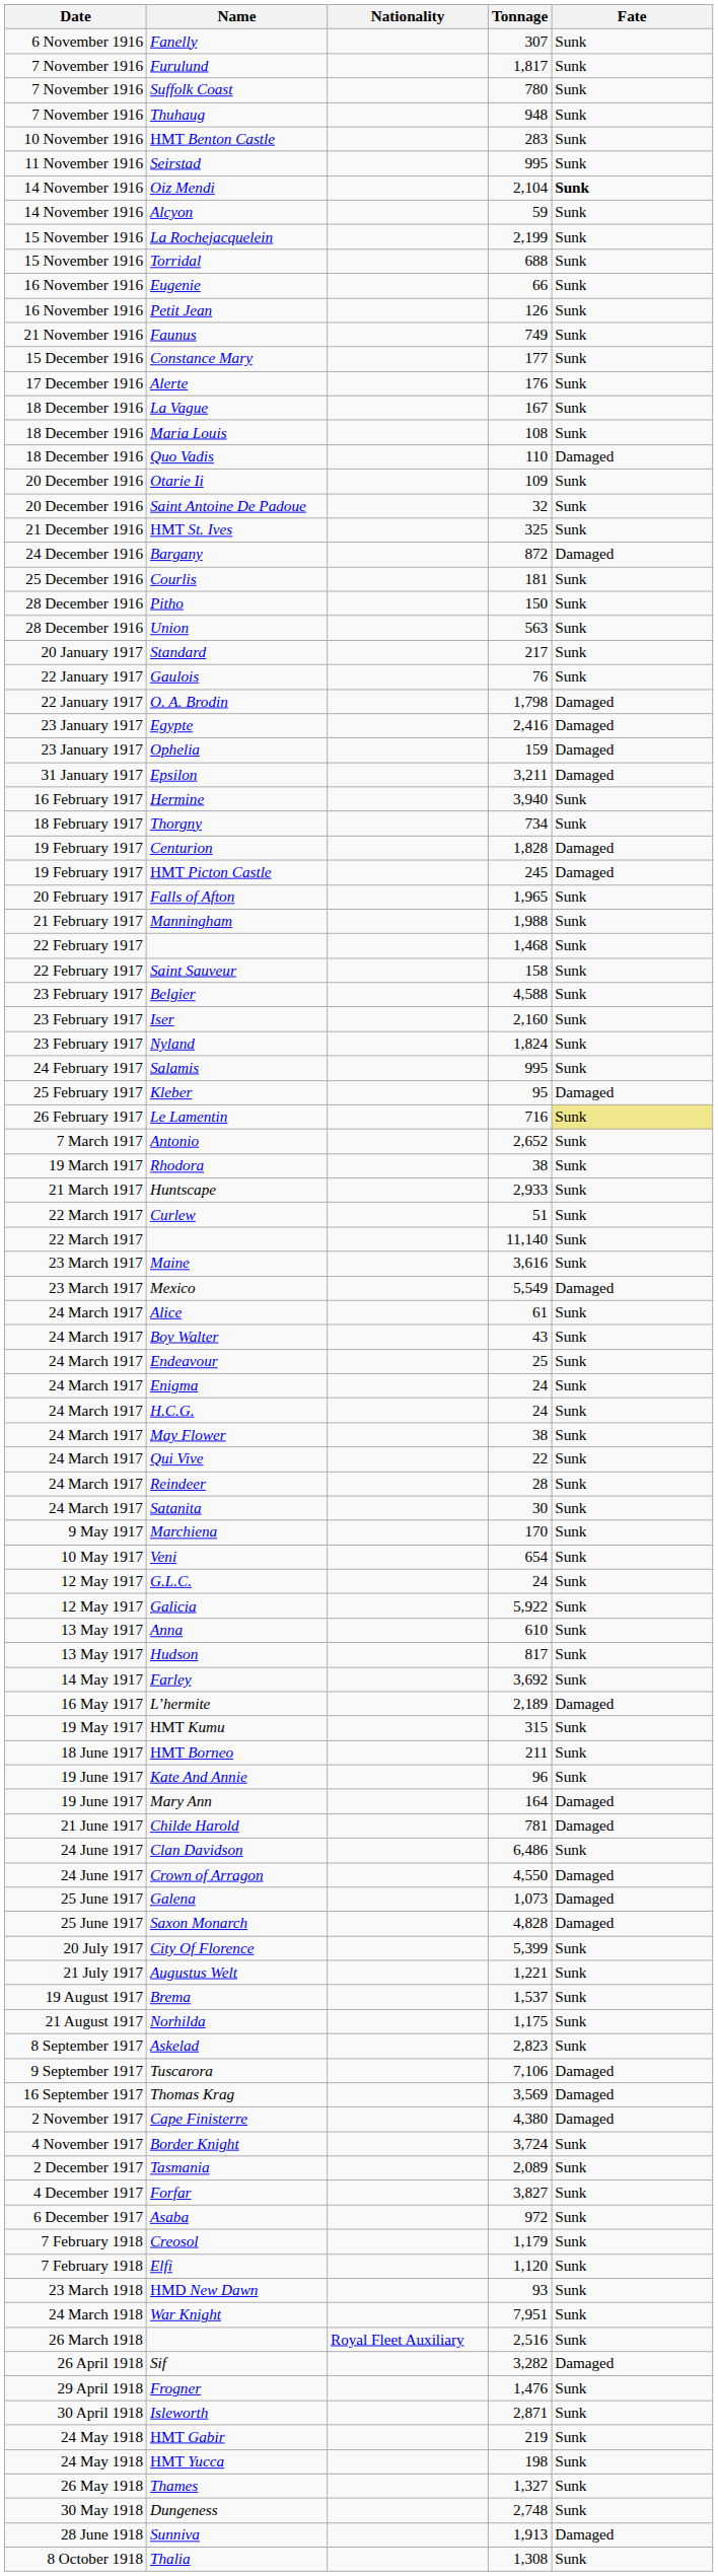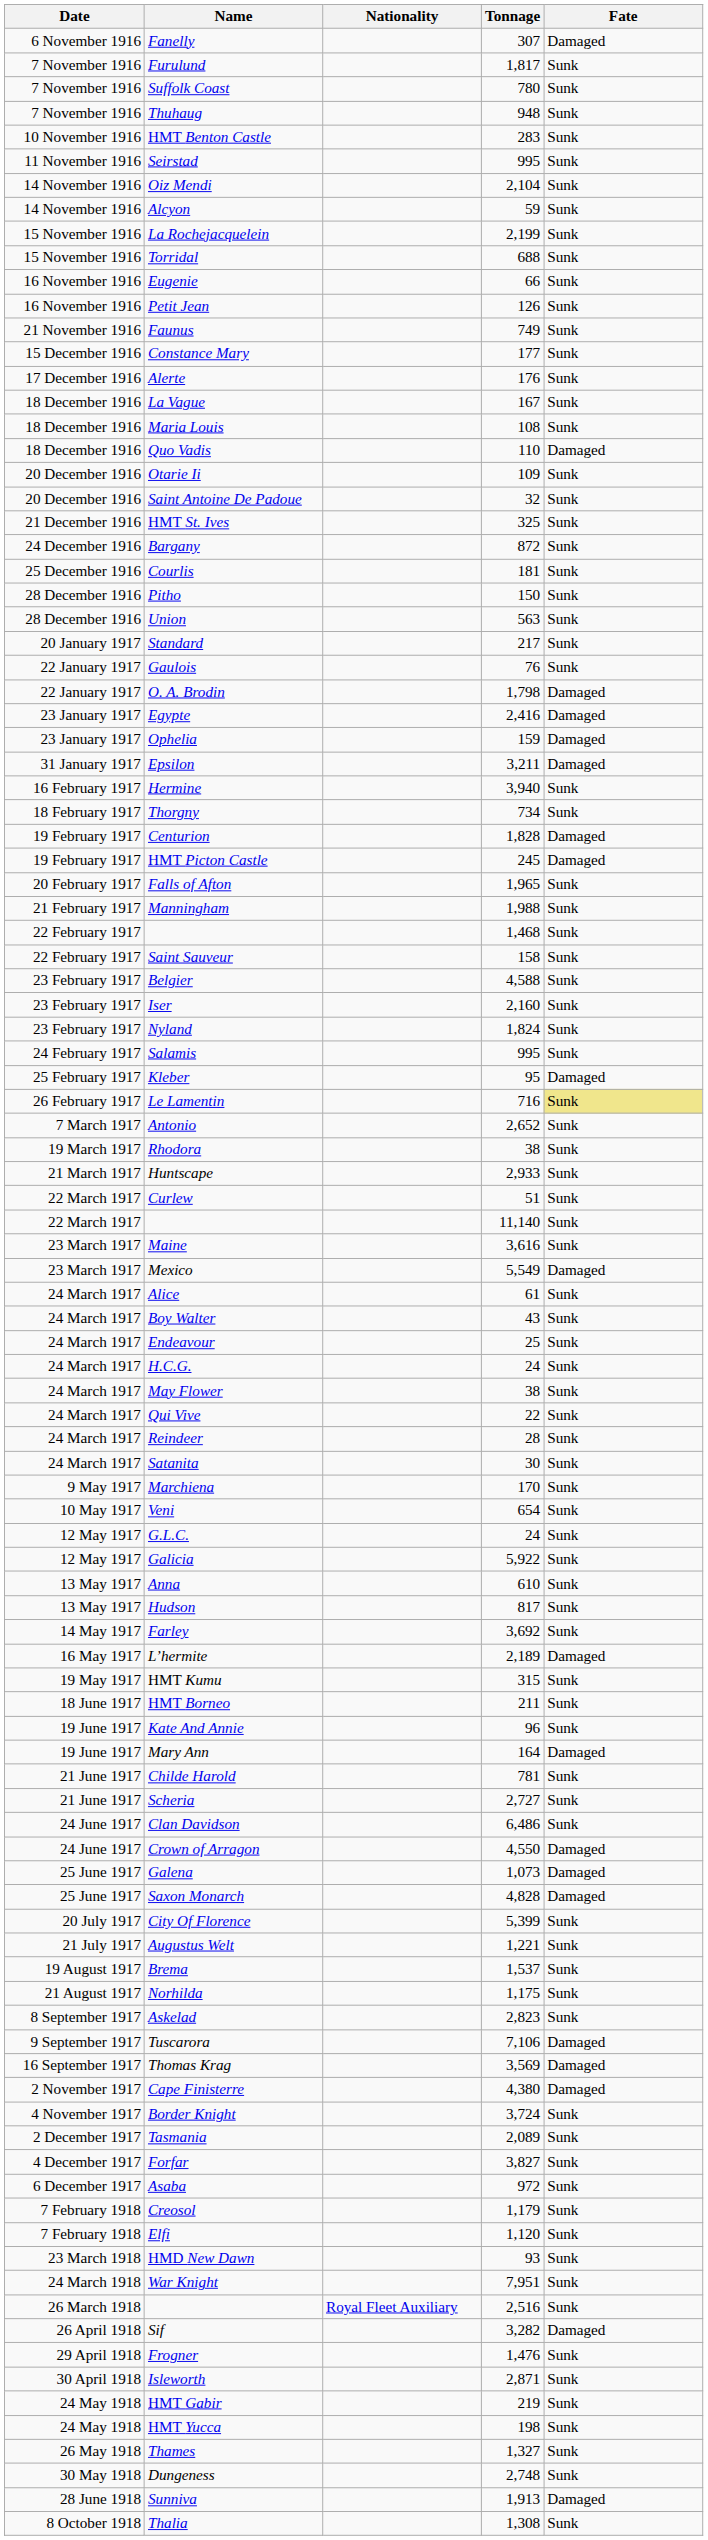 <table class="wikitable sortable">
 <tr>
 <th width="140px">Date</th>
 <th width="180px">Name</th>
 <th width="160px">Nationality</th>
 <th width="25px">Tonnage</th>
 <th width="160px">Fate</th>
 </tr>
 <tr>
 <td align="right">6 November 1916</td>
 <td align="left"><a href='#'><em>Fanelly</em></a></td>
 <td align="left"></td>
 <td align="right">307</td>
-<td align="left">Sunk</td>
+<td align="left">Damaged</td>
 </tr>
 <tr>
 <td align="right">7 November 1916</td>
 <td align="left"><a href='#'><em>Furulund</em></a></td>
 <td align="left"></td>
 <td align="right">1,817</td>
 <td align="left">Sunk</td>
 </tr>
 <tr>
 <td align="right">7 November 1916</td>
 <td align="left"><a href='#'><em>Suffolk Coast</em></a></td>
 <td align="left"></td>
 <td align="right">780</td>
 <td align="left">Sunk</td>
 </tr>
 <tr>
 <td align="right">7 November 1916</td>
 <td align="left"><a href='#'><em>Thuhaug</em></a></td>
 <td align="left"></td>
 <td align="right">948</td>
 <td align="left">Sunk</td>
 </tr>
 <tr>
 <td align="right">10 November 1916</td>
 <td align="left"><a href='#'>HMT <em>Benton Castle</em></a></td>
 <td align="left"></td>
 <td align="right">283</td>
 <td align="left">Sunk</td>
 </tr>
 <tr>
 <td align="right">11 November 1916</td>
 <td align="left"><a href='#'><em>Seirstad</em></a></td>
 <td align="left"></td>
 <td align="right">995</td>
 <td align="left">Sunk</td>
 </tr>
 <tr>
 <td align="right">14 November 1916</td>
 <td align="left"><a href='#'><em>Oiz Mendi</em></a></td>
 <td align="left"></td>
 <td align="right">2,104</td>
-<td align="left"><strong>Sunk</strong></td>
+<td align="left">Sunk</td>
 </tr>
 <tr>
 <td align="right">14 November 1916</td>
 <td align="left"><a href='#'><em>Alcyon</em></a></td>
 <td align="left"></td>
 <td align="right">59</td>
 <td align="left">Sunk</td>
 </tr>
 <tr>
 <td align="right">15 November 1916</td>
 <td align="left"><a href='#'><em>La Rochejacquelein</em></a></td>
 <td align="left"></td>
 <td align="right">2,199</td>
 <td align="left">Sunk</td>
 </tr>
 <tr>
 <td align="right">15 November 1916</td>
 <td align="left"><a href='#'><em>Torridal</em></a></td>
 <td align="left"></td>
 <td align="right">688</td>
 <td align="left">Sunk</td>
 </tr>
 <tr>
 <td align="right">16 November 1916</td>
 <td align="left"><a href='#'><em>Eugenie</em></a></td>
 <td align="left"></td>
 <td align="right">66</td>
 <td align="left">Sunk</td>
 </tr>
 <tr>
 <td align="right">16 November 1916</td>
 <td align="left"><a href='#'><em>Petit Jean</em></a></td>
 <td align="left"></td>
 <td align="right">126</td>
 <td align="left">Sunk</td>
 </tr>
 <tr>
 <td align="right">21 November 1916</td>
 <td align="left"><a href='#'><em>Faunus</em></a></td>
 <td align="left"></td>
 <td align="right">749</td>
 <td align="left">Sunk</td>
 </tr>
 <tr>
 <td align="right">15 December 1916</td>
 <td align="left"><a href='#'><em>Constance Mary</em></a></td>
 <td align="left"></td>
 <td align="right">177</td>
 <td align="left">Sunk</td>
 </tr>
 <tr>
 <td align="right">17 December 1916</td>
 <td align="left"><a href='#'><em>Alerte</em></a></td>
 <td align="left"></td>
 <td align="right">176</td>
 <td align="left">Sunk</td>
 </tr>
 <tr>
 <td align="right">18 December 1916</td>
 <td align="left"><a href='#'><em>La Vague</em></a></td>
 <td align="left"></td>
 <td align="right">167</td>
 <td align="left">Sunk</td>
 </tr>
 <tr>
 <td align="right">18 December 1916</td>
 <td align="left"><a href='#'><em>Maria Louis</em></a></td>
 <td align="left"></td>
 <td align="right">108</td>
 <td align="left">Sunk</td>
 </tr>
 <tr>
 <td align="right">18 December 1916</td>
 <td align="left"><a href='#'><em>Quo Vadis</em></a></td>
 <td align="left"></td>
 <td align="right">110</td>
 <td align="left">Damaged</td>
 </tr>
 <tr>
 <td align="right">20 December 1916</td>
 <td align="left"><a href='#'><em>Otarie Ii</em></a></td>
 <td align="left"></td>
 <td align="right">109</td>
 <td align="left">Sunk</td>
 </tr>
 <tr>
 <td align="right">20 December 1916</td>
 <td align="left"><a href='#'><em>Saint Antoine De Padoue</em></a></td>
 <td align="left"></td>
 <td align="right">32</td>
 <td align="left">Sunk</td>
 </tr>
 <tr>
 <td align="right">21 December 1916</td>
 <td align="left"><a href='#'>HMT <em>St. Ives</em></a></td>
 <td align="left"></td>
 <td align="right">325</td>
 <td align="left">Sunk</td>
 </tr>
 <tr>
 <td align="right">24 December 1916</td>
 <td align="left"><a href='#'><em>Bargany</em></a></td>
 <td align="left"></td>
 <td align="right">872</td>
-<td align="left">Damaged</td>
+<td align="left">Sunk</td>
 </tr>
 <tr>
 <td align="right">25 December 1916</td>
 <td align="left"><a href='#'><em>Courlis</em></a></td>
 <td align="left"></td>
 <td align="right">181</td>
 <td align="left">Sunk</td>
 </tr>
 <tr>
 <td align="right">28 December 1916</td>
 <td align="left"><a href='#'><em>Pitho</em></a></td>
 <td align="left"></td>
 <td align="right">150</td>
 <td align="left">Sunk</td>
 </tr>
 <tr>
 <td align="right">28 December 1916</td>
 <td align="left"><a href='#'><em>Union</em></a></td>
 <td align="left"></td>
 <td align="right">563</td>
 <td align="left">Sunk</td>
 </tr>
 <tr>
 <td align="right">20 January 1917</td>
 <td align="left"><a href='#'><em>Standard</em></a></td>
 <td align="left"></td>
 <td align="right">217</td>
 <td align="left">Sunk</td>
 </tr>
 <tr>
 <td align="right">22 January 1917</td>
 <td align="left"><a href='#'><em>Gaulois</em></a></td>
 <td align="left"></td>
 <td align="right">76</td>
 <td align="left">Sunk</td>
 </tr>
 <tr>
 <td align="right">22 January 1917</td>
 <td align="left"><a href='#'><em>O. A. Brodin</em></a></td>
 <td align="left"></td>
 <td align="right">1,798</td>
 <td align="left">Damaged</td>
 </tr>
 <tr>
 <td align="right">23 January 1917</td>
 <td align="left"><a href='#'><em>Egypte</em></a></td>
 <td align="left"></td>
 <td align="right">2,416</td>
 <td align="left">Damaged</td>
 </tr>
 <tr>
 <td align="right">23 January 1917</td>
 <td align="left"><a href='#'><em>Ophelia</em></a></td>
 <td align="left"></td>
 <td align="right">159</td>
 <td align="left">Damaged</td>
 </tr>
 <tr>
 <td align="right">31 January 1917</td>
 <td align="left"><a href='#'><em>Epsilon</em></a></td>
 <td align="left"></td>
 <td align="right">3,211</td>
 <td align="left">Damaged</td>
 </tr>
 <tr>
 <td align="right">16 February 1917</td>
 <td align="left"><a href='#'><em>Hermine</em></a></td>
 <td align="left"></td>
 <td align="right">3,940</td>
 <td align="left">Sunk</td>
 </tr>
 <tr>
 <td align="right">18 February 1917</td>
 <td align="left"><a href='#'><em>Thorgny</em></a></td>
 <td align="left"></td>
 <td align="right">734</td>
 <td align="left">Sunk</td>
 </tr>
 <tr>
 <td align="right">19 February 1917</td>
 <td align="left"><a href='#'><em>Centurion</em></a></td>
 <td align="left"></td>
 <td align="right">1,828</td>
 <td align="left">Damaged</td>
 </tr>
 <tr>
 <td align="right">19 February 1917</td>
 <td align="left"><a href='#'>HMT <em>Picton Castle</em></a></td>
 <td align="left"></td>
 <td align="right">245</td>
 <td align="left">Damaged</td>
 </tr>
 <tr>
 <td align="right">20 February 1917</td>
 <td align="left"><a href='#'><em>Falls of Afton</em></a></td>
 <td align="left"></td>
 <td align="right">1,965</td>
 <td align="left">Sunk</td>
 </tr>
 <tr>
 <td align="right">21 February 1917</td>
 <td align="left"><a href='#'><em>Manningham</em></a></td>
 <td align="left"></td>
 <td align="right">1,988</td>
 <td align="left">Sunk</td>
 </tr>
 <tr>
 <td align="right">22 February 1917</td>
 <td align="left"></td>
 <td align="left"></td>
 <td align="right">1,468</td>
 <td align="left">Sunk</td>
 </tr>
 <tr>
 <td align="right">22 February 1917</td>
 <td align="left"><a href='#'><em>Saint Sauveur</em></a></td>
 <td align="left"></td>
 <td align="right">158</td>
 <td align="left">Sunk</td>
 </tr>
 <tr>
 <td align="right">23 February 1917</td>
 <td align="left"><a href='#'><em>Belgier</em></a></td>
 <td align="left"></td>
 <td align="right">4,588</td>
 <td align="left">Sunk</td>
 </tr>
 <tr>
 <td align="right">23 February 1917</td>
 <td align="left"><a href='#'><em>Iser</em></a></td>
 <td align="left"></td>
 <td align="right">2,160</td>
 <td align="left">Sunk</td>
 </tr>
 <tr>
 <td align="right">23 February 1917</td>
 <td align="left"><a href='#'><em>Nyland</em></a></td>
 <td align="left"></td>
 <td align="right">1,824</td>
 <td align="left">Sunk</td>
 </tr>
 <tr>
 <td align="right">24 February 1917</td>
 <td align="left"><a href='#'><em>Salamis</em></a></td>
 <td align="left"></td>
 <td align="right">995</td>
 <td align="left">Sunk</td>
 </tr>
 <tr>
 <td align="right">25 February 1917</td>
 <td align="left"><a href='#'><em>Kleber</em></a></td>
 <td align="left"></td>
 <td align="right">95</td>
 <td align="left">Damaged</td>
 </tr>
 <tr>
 <td align="right">26 February 1917</td>
 <td align="left"><a href='#'><em>Le Lamentin</em></a></td>
 <td align="left"></td>
 <td align="right">716</td>
 <td align="left" style="background: khaki;">Sunk</td>
 </tr>
 <tr>
 <td align="right">7 March 1917</td>
 <td align="left"><a href='#'><em>Antonio</em></a></td>
 <td align="left"></td>
 <td align="right">2,652</td>
 <td align="left">Sunk</td>
 </tr>
 <tr>
 <td align="right">19 March 1917</td>
 <td align="left"><a href='#'><em>Rhodora</em></a></td>
 <td align="left"></td>
 <td align="right">38</td>
 <td align="left">Sunk</td>
 </tr>
 <tr>
 <td align="right">21 March 1917</td>
 <td align="left"><em>Huntscape</em></td>
 <td align="left"></td>
 <td align="right">2,933</td>
 <td align="left">Sunk</td>
 </tr>
 <tr>
 <td align="right">22 March 1917</td>
 <td align="left"><a href='#'><em>Curlew</em></a></td>
 <td align="left"></td>
 <td align="right">51</td>
 <td align="left">Sunk</td>
 </tr>
 <tr>
 <td align="right">22 March 1917</td>
 <td align="left"></td>
 <td align="left"></td>
 <td align="right">11,140</td>
 <td align="left">Sunk</td>
 </tr>
 <tr>
 <td align="right">23 March 1917</td>
 <td align="left"><a href='#'><em>Maine</em></a></td>
 <td align="left"></td>
 <td align="right">3,616</td>
 <td align="left">Sunk</td>
 </tr>
 <tr>
 <td align="right">23 March 1917</td>
 <td align="left"><em>Mexico</em></td>
 <td align="left"></td>
 <td align="right">5,549</td>
 <td align="left">Damaged</td>
 </tr>
 <tr>
 <td align="right">24 March 1917</td>
 <td align="left"><a href='#'><em>Alice</em></a></td>
 <td align="left"></td>
 <td align="right">61</td>
 <td align="left">Sunk</td>
 </tr>
 <tr>
 <td align="right">24 March 1917</td>
 <td align="left"><a href='#'><em>Boy Walter</em></a></td>
 <td align="left"></td>
 <td align="right">43</td>
 <td align="left">Sunk</td>
 </tr>
 <tr>
 <td align="right">24 March 1917</td>
 <td align="left"><a href='#'><em>Endeavour</em></a></td>
 <td align="left"></td>
 <td align="right">25</td>
 <td align="left">Sunk</td>
 </tr>
 <tr>
 <td align="right">24 March 1917</td>
-<td align="left"><a href='#'><em>Enigma</em></a></td>
-<td align="left"></td>
-<td align="right">24</td>
-<td align="left">Sunk</td>
-</tr>
-<tr>
-<td align="right">24 March 1917</td>
 <td align="left"><a href='#'><em>H.C.G.</em></a></td>
 <td align="left"></td>
 <td align="right">24</td>
 <td align="left">Sunk</td>
 </tr>
 <tr>
 <td align="right">24 March 1917</td>
 <td align="left"><a href='#'><em>May Flower</em></a></td>
 <td align="left"></td>
 <td align="right">38</td>
 <td align="left">Sunk</td>
 </tr>
 <tr>
 <td align="right">24 March 1917</td>
 <td align="left"><a href='#'><em>Qui Vive</em></a></td>
 <td align="left"></td>
 <td align="right">22</td>
 <td align="left">Sunk</td>
 </tr>
 <tr>
 <td align="right">24 March 1917</td>
 <td align="left"><a href='#'><em>Reindeer</em></a></td>
 <td align="left"></td>
 <td align="right">28</td>
 <td align="left">Sunk</td>
 </tr>
 <tr>
 <td align="right">24 March 1917</td>
 <td align="left"><a href='#'><em>Satanita</em></a></td>
 <td align="left"></td>
 <td align="right">30</td>
 <td align="left">Sunk</td>
 </tr>
 <tr>
 <td align="right">9 May 1917</td>
 <td align="left"><a href='#'><em>Marchiena</em></a></td>
 <td align="left"></td>
 <td align="right">170</td>
 <td align="left">Sunk</td>
 </tr>
 <tr>
 <td align="right">10 May 1917</td>
 <td align="left"><a href='#'><em>Veni</em></a></td>
 <td align="left"></td>
 <td align="right">654</td>
 <td align="left">Sunk</td>
 </tr>
 <tr>
 <td align="right">12 May 1917</td>
 <td align="left"><a href='#'><em>G.L.C.</em></a></td>
 <td align="left"></td>
 <td align="right">24</td>
 <td align="left">Sunk</td>
 </tr>
 <tr>
 <td align="right">12 May 1917</td>
 <td align="left"><a href='#'><em>Galicia</em></a></td>
 <td align="left"></td>
 <td align="right">5,922</td>
 <td align="left">Sunk</td>
 </tr>
 <tr>
 <td align="right">13 May 1917</td>
 <td align="left"><a href='#'><em>Anna</em></a></td>
 <td align="left"></td>
 <td align="right">610</td>
 <td align="left">Sunk</td>
 </tr>
 <tr>
 <td align="right">13 May 1917</td>
 <td align="left"><a href='#'><em>Hudson</em></a></td>
 <td align="left"></td>
 <td align="right">817</td>
 <td align="left">Sunk</td>
 </tr>
 <tr>
 <td align="right">14 May 1917</td>
 <td align="left"><a href='#'><em>Farley</em></a></td>
 <td align="left"></td>
 <td align="right">3,692</td>
 <td align="left">Sunk</td>
 </tr>
 <tr>
 <td align="right">16 May 1917</td>
 <td align="left"><em>L’hermite</em></td>
 <td align="left"></td>
 <td align="right">2,189</td>
 <td align="left">Damaged</td>
 </tr>
 <tr>
 <td align="right">19 May 1917</td>
 <td align="left">HMT <em>Kumu</em></td>
 <td align="left"></td>
 <td align="right">315</td>
 <td align="left">Sunk</td>
 </tr>
 <tr>
 <td align="right">18 June 1917</td>
 <td align="left"><a href='#'>HMT <em>Borneo</em></a></td>
 <td align="left"></td>
 <td align="right">211</td>
 <td align="left">Sunk</td>
 </tr>
 <tr>
 <td align="right">19 June 1917</td>
 <td align="left"><a href='#'><em>Kate And Annie</em></a></td>
 <td align="left"></td>
 <td align="right">96</td>
 <td align="left">Sunk</td>
 </tr>
 <tr>
 <td align="right">19 June 1917</td>
 <td align="left"><em>Mary Ann</em></td>
 <td align="left"></td>
 <td align="right">164</td>
 <td align="left">Damaged</td>
 </tr>
 <tr>
 <td align="right">21 June 1917</td>
 <td align="left"><a href='#'><em>Childe Harold</em></a></td>
 <td align="left"></td>
 <td align="right">781</td>
-<td align="left">Damaged</td>
+<td align="left">Sunk</td>
+</tr>
+<tr>
+<td align="right">21 June 1917</td>
+<td align="left"><a href='#'><em>Scheria</em></a></td>
+<td align="left"></td>
+<td align="right">2,727</td>
+<td align="left">Sunk</td>
 </tr>
 <tr>
 <td align="right">24 June 1917</td>
 <td align="left"><a href='#'><em>Clan Davidson</em></a></td>
 <td align="left"></td>
 <td align="right">6,486</td>
 <td align="left">Sunk</td>
 </tr>
 <tr>
 <td align="right">24 June 1917</td>
 <td align="left"><a href='#'><em>Crown of Arragon</em></a></td>
 <td align="left"></td>
 <td align="right">4,550</td>
 <td align="left">Damaged</td>
 </tr>
 <tr>
 <td align="right">25 June 1917</td>
 <td align="left"><a href='#'><em>Galena</em></a></td>
 <td align="left"></td>
 <td align="right">1,073</td>
 <td align="left">Damaged</td>
 </tr>
 <tr>
 <td align="right">25 June 1917</td>
 <td align="left"><a href='#'><em>Saxon Monarch</em></a></td>
 <td align="left"></td>
 <td align="right">4,828</td>
 <td align="left">Damaged</td>
 </tr>
 <tr>
 <td align="right">20 July 1917</td>
 <td align="left"><a href='#'><em>City Of Florence</em></a></td>
 <td align="left"></td>
 <td align="right">5,399</td>
 <td align="left">Sunk</td>
 </tr>
 <tr>
 <td align="right">21 July 1917</td>
 <td align="left"><a href='#'><em>Augustus Welt</em></a></td>
 <td align="left"></td>
 <td align="right">1,221</td>
 <td align="left">Sunk</td>
 </tr>
 <tr>
 <td align="right">19 August 1917</td>
 <td align="left"><a href='#'><em>Brema</em></a></td>
 <td align="left"></td>
 <td align="right">1,537</td>
 <td align="left">Sunk</td>
 </tr>
 <tr>
 <td align="right">21 August 1917</td>
 <td align="left"><a href='#'><em>Norhilda</em></a></td>
 <td align="left"></td>
 <td align="right">1,175</td>
 <td align="left">Sunk</td>
 </tr>
 <tr>
 <td align="right">8 September 1917</td>
 <td align="left"><a href='#'><em>Askelad</em></a></td>
 <td align="left"></td>
 <td align="right">2,823</td>
 <td align="left">Sunk</td>
 </tr>
 <tr>
 <td align="right">9 September 1917</td>
 <td align="left"><em>Tuscarora</em></td>
 <td align="left"></td>
 <td align="right">7,106</td>
 <td align="left">Damaged</td>
 </tr>
 <tr>
 <td align="right">16 September 1917</td>
 <td align="left"><em>Thomas Krag</em></td>
 <td align="left"></td>
 <td align="right">3,569</td>
 <td align="left">Damaged</td>
 </tr>
 <tr>
 <td align="right">2 November 1917</td>
 <td align="left"><a href='#'><em>Cape Finisterre</em></a></td>
 <td align="left"></td>
 <td align="right">4,380</td>
 <td align="left">Damaged</td>
 </tr>
 <tr>
 <td align="right">4 November 1917</td>
 <td align="left"><a href='#'><em>Border Knight</em></a></td>
 <td align="left"></td>
 <td align="right">3,724</td>
 <td align="left">Sunk</td>
 </tr>
 <tr>
 <td align="right">2 December 1917</td>
 <td align="left"><a href='#'><em>Tasmania</em></a></td>
 <td align="left"></td>
 <td align="right">2,089</td>
 <td align="left">Sunk</td>
 </tr>
 <tr>
 <td align="right">4 December 1917</td>
 <td align="left"><a href='#'><em>Forfar</em></a></td>
 <td align="left"></td>
 <td align="right">3,827</td>
 <td align="left">Sunk</td>
 </tr>
 <tr>
 <td align="right">6 December 1917</td>
 <td align="left"><a href='#'><em>Asaba</em></a></td>
 <td align="left"></td>
 <td align="right">972</td>
 <td align="left">Sunk</td>
 </tr>
 <tr>
 <td align="right">7 February 1918</td>
 <td align="left"><a href='#'><em>Creosol</em></a></td>
 <td align="left"></td>
 <td align="right">1,179</td>
 <td align="left">Sunk</td>
 </tr>
 <tr>
 <td align="right">7 February 1918</td>
 <td align="left"><a href='#'><em>Elfi</em></a></td>
 <td align="left"></td>
 <td align="right">1,120</td>
 <td align="left">Sunk</td>
 </tr>
 <tr>
 <td align="right">23 March 1918</td>
 <td align="left"><a href='#'>HMD <em>New Dawn</em></a></td>
 <td align="left"></td>
 <td align="right">93</td>
 <td align="left">Sunk</td>
 </tr>
 <tr>
 <td align="right">24 March 1918</td>
 <td align="left"><a href='#'><em>War Knight</em></a></td>
 <td align="left"></td>
 <td align="right">7,951</td>
 <td align="left">Sunk</td>
 </tr>
 <tr>
 <td align="right">26 March 1918</td>
 <td align="left"></td>
 <td align="left"> <a href='#'>Royal Fleet Auxiliary</a></td>
 <td align="right">2,516</td>
 <td align="left">Sunk</td>
 </tr>
 <tr>
 <td align="right">26 April 1918</td>
 <td align="left"><em>Sif</em></td>
 <td align="left"></td>
 <td align="right">3,282</td>
 <td align="left">Damaged</td>
 </tr>
 <tr>
 <td align="right">29 April 1918</td>
 <td align="left"><a href='#'><em>Frogner</em></a></td>
 <td align="left"></td>
 <td align="right">1,476</td>
 <td align="left">Sunk</td>
 </tr>
 <tr>
 <td align="right">30 April 1918</td>
 <td align="left"><a href='#'><em>Isleworth</em></a></td>
 <td align="left"></td>
 <td align="right">2,871</td>
 <td align="left">Sunk</td>
 </tr>
 <tr>
 <td align="right">24 May 1918</td>
 <td align="left"><a href='#'>HMT <em>Gabir</em></a></td>
 <td align="left"></td>
 <td align="right">219</td>
 <td align="left">Sunk</td>
 </tr>
 <tr>
 <td align="right">24 May 1918</td>
 <td align="left"><a href='#'>HMT <em>Yucca</em></a></td>
 <td align="left"></td>
 <td align="right">198</td>
 <td align="left">Sunk</td>
 </tr>
 <tr>
 <td align="right">26 May 1918</td>
 <td align="left"><a href='#'><em>Thames</em></a></td>
 <td align="left"></td>
 <td align="right">1,327</td>
 <td align="left">Sunk</td>
 </tr>
 <tr>
 <td align="right">30 May 1918</td>
 <td align="left"><em>Dungeness</em></td>
 <td align="left"></td>
 <td align="right">2,748</td>
 <td align="left">Sunk</td>
 </tr>
 <tr>
 <td align="right">28 June 1918</td>
 <td align="left"><a href='#'><em>Sunniva</em></a></td>
 <td align="left"></td>
 <td align="right">1,913</td>
 <td align="left">Damaged</td>
 </tr>
 <tr>
 <td align="right">8 October 1918</td>
 <td align="left"><a href='#'><em>Thalia</em></a></td>
 <td align="left"></td>
 <td align="right">1,308</td>
 <td align="left">Sunk</td>
 </tr>
 </table>
